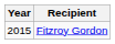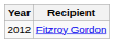 <table class="wikitable sortable">
 <tr>
 <th>Year</th>
 <th>Recipient</th>
 </tr>
 <tr>
-<td>2015</td>
+<td>2012</td>
 <td><a href='#'>Fitzroy Gordon</a></td>
 </tr>
 </table>
